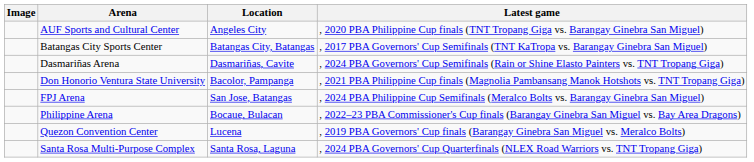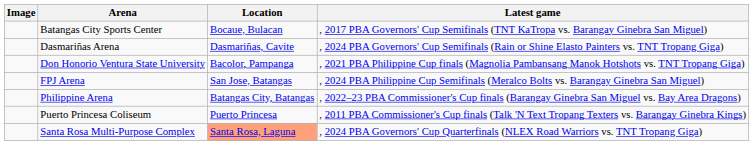 <table class="wikitable sortable">
 <tr>
 <th class="unsortable">Image</th>
 <th>Arena</th>
 <th>Location</th>
 <th>Latest game</th>
 </tr>
 <tr>
 <td></td>
-<td><a href='#'>AUF Sports and Cultural Center</a></td>
-<td><a href='#'>Angeles City</a></td>
-<td>, <a href='#'>2020 PBA Philippine Cup finals</a> (<a href='#'>TNT Tropang Giga</a> vs. <a href='#'>Barangay Ginebra San Miguel</a>)</td>
-</tr>
-<tr>
-<td></td>
 <td>Batangas City Sports Center</td>
-<td><a href='#'>Batangas City, Batangas</a></td>
+<td><a href='#'>Bocaue, Bulacan</a></td>
 <td>, <a href='#'>2017 PBA Governors' Cup Semifinals</a> (<a href='#'>TNT KaTropa</a> vs. <a href='#'>Barangay Ginebra San Miguel</a>)</td>
 </tr>
 <tr>
 <td></td>
 <td>Dasmariñas Arena</td>
 <td><a href='#'>Dasmariñas, Cavite</a></td>
 <td>, <a href='#'>2024 PBA Governors' Cup Semifinals</a> (<a href='#'>Rain or Shine Elasto Painters</a> vs. <a href='#'>TNT Tropang Giga</a>)</td>
 </tr>
 <tr>
 <td></td>
 <td><a href='#'>Don Honorio Ventura State University</a> <br> </td>
 <td><a href='#'>Bacolor, Pampanga</a></td>
 <td>, <a href='#'>2021 PBA Philippine Cup finals</a> (<a href='#'>Magnolia Pambansang Manok Hotshots</a> vs. <a href='#'>TNT Tropang Giga</a>)</td>
 </tr>
 <tr>
 <td></td>
 <td><a href='#'>FPJ Arena</a></td>
 <td><a href='#'>San Jose, Batangas</a></td>
 <td>, <a href='#'>2024 PBA Philippine Cup Semifinals</a> (<a href='#'>Meralco Bolts</a> vs. <a href='#'>Barangay Ginebra San Miguel</a>)</td>
 </tr>
 <tr>
 <td></td>
 <td><a href='#'>Philippine Arena</a></td>
-<td><a href='#'>Bocaue, Bulacan</a></td>
+<td><a href='#'>Batangas City, Batangas</a></td>
 <td>, <a href='#'>2022–23 PBA Commissioner's Cup finals</a> (<a href='#'>Barangay Ginebra San Miguel</a> vs. <a href='#'>Bay Area Dragons</a>)</td>
 </tr>
 <tr>
 <td></td>
-<td><a href='#'>Quezon Convention Center</a></td>
-<td><a href='#'>Lucena</a></td>
-<td>, <a href='#'>2019 PBA Governors' Cup finals</a> (<a href='#'>Barangay Ginebra San Miguel</a> vs. <a href='#'>Meralco Bolts</a>)</td>
+<td>Puerto Princesa Coliseum</td>
+<td><a href='#'>Puerto Princesa</a></td>
+<td>, <a href='#'>2011 PBA Commissioner's Cup finals</a> (<a href='#'>Talk 'N Text Tropang Texters</a> vs. <a href='#'>Barangay Ginebra Kings</a>)</td>
 </tr>
 <tr>
 <td></td>
 <td><a href='#'>Santa Rosa Multi-Purpose Complex</a></td>
-<td><a href='#'>Santa Rosa, Laguna</a></td>
+<td style="background: lightsalmon;"><a href='#'>Santa Rosa, Laguna</a></td>
 <td>, <a href='#'>2024 PBA Governors' Cup Quarterfinals</a> (<a href='#'>NLEX Road Warriors</a> vs. <a href='#'>TNT Tropang Giga</a>)</td>
 </tr>
 </table>
